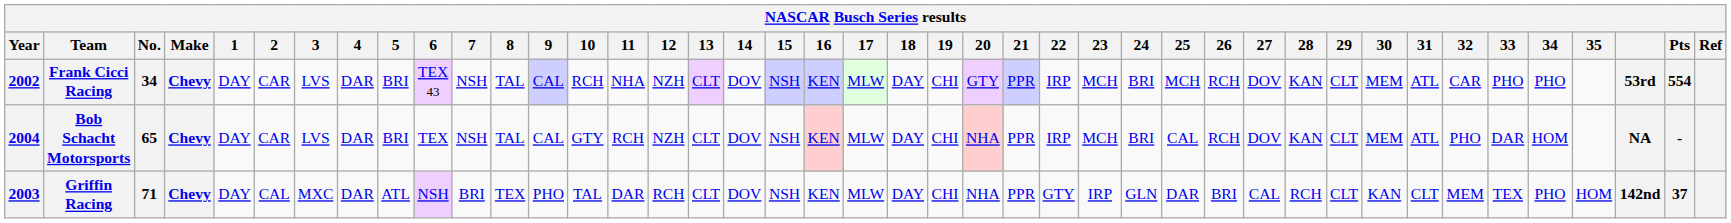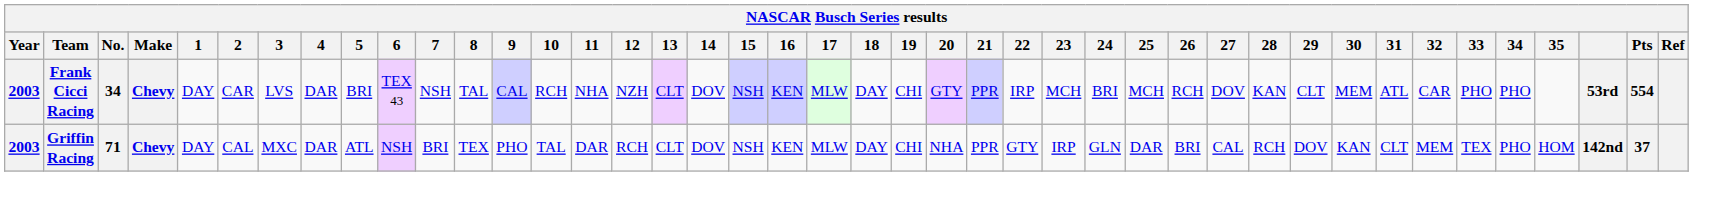 <table class="wikitable" style="text-align:center; font-size:75%">
 <tr>
 <th colspan=42><a href='#'>NASCAR</a> <a href='#'>Busch Series</a> results</th>
 </tr>
 <tr>
 <th>Year</th>
 <th>Team</th>
 <th>No.</th>
 <th>Make</th>
 <th>1</th>
 <th>2</th>
 <th>3</th>
 <th>4</th>
 <th>5</th>
 <th>6</th>
 <th>7</th>
 <th>8</th>
 <th>9</th>
 <th>10</th>
 <th>11</th>
 <th>12</th>
 <th>13</th>
 <th>14</th>
 <th>15</th>
 <th>16</th>
 <th>17</th>
 <th>18</th>
 <th>19</th>
 <th>20</th>
 <th>21</th>
 <th>22</th>
 <th>23</th>
 <th>24</th>
 <th>25</th>
 <th>26</th>
 <th>27</th>
 <th>28</th>
 <th>29</th>
 <th>30</th>
 <th>31</th>
 <th>32</th>
 <th>33</th>
 <th>34</th>
 <th>35</th>
 <th></th>
 <th>Pts</th>
 <th>Ref</th>
 </tr>
 <tr>
-<th><a href='#'>2002</a></th>
+<th><a href='#'>2003</a></th>
 <th><a href='#'>Frank Cicci Racing</a></th>
 <th>34</th>
 <th><a href='#'>Chevy</a></th>
 <td><a href='#'>DAY</a></td>
 <td><a href='#'>CAR</a></td>
 <td><a href='#'>LVS</a></td>
 <td><a href='#'>DAR</a></td>
 <td><a href='#'>BRI</a></td>
 <td style="background:#EFCFFF;"><a href='#'>TEX</a><br><small>43</small></td>
 <td><a href='#'>NSH</a></td>
 <td><a href='#'>TAL</a></td>
 <td style="background:#CFCFFF;"><a href='#'>CAL</a><br></td>
 <td><a href='#'>RCH</a></td>
 <td><a href='#'>NHA</a></td>
 <td><a href='#'>NZH</a></td>
 <td style="background:#EFCFFF;"><a href='#'>CLT</a><br></td>
 <td><a href='#'>DOV</a></td>
 <td style="background:#CFCFFF;"><a href='#'>NSH</a><br></td>
 <td style="background:#CFCFFF;"><a href='#'>KEN</a><br></td>
 <td style="background:#DFFFDF;"><a href='#'>MLW</a><br></td>
 <td><a href='#'>DAY</a></td>
 <td><a href='#'>CHI</a></td>
 <td style="background:#EFCFFF;"><a href='#'>GTY</a><br></td>
 <td style="background:#CFCFFF;"><a href='#'>PPR</a><br></td>
 <td><a href='#'>IRP</a></td>
 <td><a href='#'>MCH</a></td>
 <td><a href='#'>BRI</a></td>
 <td><a href='#'>MCH</a></td>
 <td><a href='#'>RCH</a></td>
 <td><a href='#'>DOV</a></td>
 <td><a href='#'>KAN</a></td>
 <td><a href='#'>CLT</a></td>
 <td><a href='#'>MEM</a></td>
 <td><a href='#'>ATL</a></td>
 <td><a href='#'>CAR</a></td>
 <td><a href='#'>PHO</a></td>
 <td><a href='#'>PHO</a></td>
 <td></td>
 <th>53rd</th>
 <th>554</th>
 <th></th>
 </tr>
 <tr>
-<th><a href='#'>2004</a></th>
-<th><a href='#'>Bob Schacht Motorsports</a></th>
-<th>65</th>
-<th><a href='#'>Chevy</a></th>
-<td><a href='#'>DAY</a></td>
-<td><a href='#'>CAR</a></td>
-<td><a href='#'>LVS</a></td>
-<td><a href='#'>DAR</a></td>
-<td><a href='#'>BRI</a></td>
-<td><a href='#'>TEX</a></td>
-<td><a href='#'>NSH</a></td>
-<td><a href='#'>TAL</a></td>
-<td><a href='#'>CAL</a></td>
-<td><a href='#'>GTY</a></td>
-<td><a href='#'>RCH</a></td>
-<td><a href='#'>NZH</a></td>
-<td><a href='#'>CLT</a></td>
-<td><a href='#'>DOV</a></td>
-<td><a href='#'>NSH</a></td>
-<td style="background:#FFCFCF;"><a href='#'>KEN</a><br></td>
-<td><a href='#'>MLW</a></td>
-<td><a href='#'>DAY</a></td>
-<td><a href='#'>CHI</a></td>
-<td style="background:#FFCFCF;"><a href='#'>NHA</a><br></td>
-<td><a href='#'>PPR</a></td>
-<td><a href='#'>IRP</a></td>
-<td><a href='#'>MCH</a></td>
-<td><a href='#'>BRI</a></td>
-<td><a href='#'>CAL</a></td>
-<td><a href='#'>RCH</a></td>
-<td><a href='#'>DOV</a></td>
-<td><a href='#'>KAN</a></td>
-<td><a href='#'>CLT</a></td>
-<td><a href='#'>MEM</a></td>
-<td><a href='#'>ATL</a></td>
-<td><a href='#'>PHO</a></td>
-<td><a href='#'>DAR</a></td>
-<td><a href='#'>HOM</a></td>
-<td></td>
-<th>NA</th>
-<th>-</th>
-<th></th>
-</tr>
-<tr>
 <th><a href='#'>2003</a></th>
 <th><a href='#'>Griffin Racing</a></th>
 <th>71</th>
 <th><a href='#'>Chevy</a></th>
 <td><a href='#'>DAY</a></td>
 <td><a href='#'>CAL</a></td>
 <td><a href='#'>MXC</a></td>
 <td><a href='#'>DAR</a></td>
 <td><a href='#'>ATL</a></td>
 <td style="background:#EFCFFF;"><a href='#'>NSH</a><br></td>
 <td><a href='#'>BRI</a></td>
 <td><a href='#'>TEX</a></td>
 <td><a href='#'>PHO</a></td>
 <td><a href='#'>TAL</a></td>
 <td><a href='#'>DAR</a></td>
 <td><a href='#'>RCH</a></td>
 <td><a href='#'>CLT</a></td>
 <td><a href='#'>DOV</a></td>
 <td><a href='#'>NSH</a></td>
 <td><a href='#'>KEN</a></td>
 <td><a href='#'>MLW</a></td>
 <td><a href='#'>DAY</a></td>
 <td><a href='#'>CHI</a></td>
 <td><a href='#'>NHA</a></td>
 <td><a href='#'>PPR</a></td>
 <td><a href='#'>GTY</a></td>
 <td><a href='#'>IRP</a></td>
 <td><a href='#'>GLN</a></td>
 <td><a href='#'>DAR</a></td>
 <td><a href='#'>BRI</a></td>
 <td><a href='#'>CAL</a></td>
 <td><a href='#'>RCH</a></td>
-<td><a href='#'>CLT</a></td>
+<td><a href='#'>DOV</a></td>
 <td><a href='#'>KAN</a></td>
 <td><a href='#'>CLT</a></td>
 <td><a href='#'>MEM</a></td>
 <td><a href='#'>TEX</a></td>
 <td><a href='#'>PHO</a></td>
 <td><a href='#'>HOM</a></td>
 <th>142nd</th>
 <th>37</th>
 <th></th>
 </tr>
 </table>
